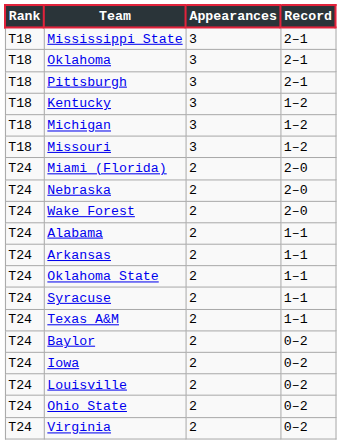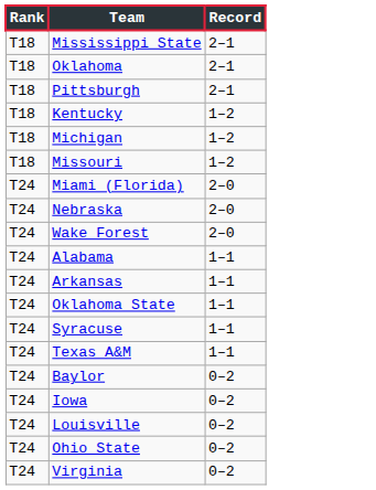 <table class = "wikitable">
 <tr>
 <th style="background:#2a3439; color:#fff; border:2px solid #e2223b;">Rank</th>
 <th style="background:#2a3439; color:#fff; border:2px solid #e2223b;">Team</th>
-<th style="background:#2a3439; color:#fff; border:2px solid #e2223b;">Appearances</th>
 <th style="background:#2a3439; color:#fff; border:2px solid #e2223b;">Record</th>
 </tr>
 <tr>
 <td>T18</td>
 <td><a href='#'>Mississippi State</a></td>
-<td>3</td>
 <td>2–1</td>
 </tr>
 <tr>
 <td>T18</td>
 <td><a href='#'>Oklahoma</a></td>
-<td>3</td>
 <td>2–1</td>
 </tr>
 <tr>
 <td>T18</td>
 <td><a href='#'>Pittsburgh</a></td>
-<td>3</td>
 <td>2–1</td>
 </tr>
 <tr>
 <td>T18</td>
 <td><a href='#'>Kentucky</a></td>
-<td>3</td>
 <td>1–2</td>
 </tr>
 <tr>
 <td>T18</td>
 <td><a href='#'>Michigan</a></td>
-<td>3</td>
 <td>1–2</td>
 </tr>
 <tr>
 <td>T18</td>
 <td><a href='#'>Missouri</a></td>
-<td>3</td>
 <td>1–2</td>
 </tr>
 <tr>
 <td>T24</td>
 <td><a href='#'>Miami (Florida)</a></td>
-<td>2</td>
 <td>2–0</td>
 </tr>
 <tr>
 <td>T24</td>
 <td><a href='#'>Nebraska</a></td>
-<td>2</td>
 <td>2–0</td>
 </tr>
 <tr>
 <td>T24</td>
 <td><a href='#'>Wake Forest</a></td>
-<td>2</td>
 <td>2–0</td>
 </tr>
 <tr>
 <td>T24</td>
 <td><a href='#'>Alabama</a></td>
-<td>2</td>
 <td>1–1</td>
 </tr>
 <tr>
 <td>T24</td>
 <td><a href='#'>Arkansas</a></td>
-<td>2</td>
 <td>1–1</td>
 </tr>
 <tr>
 <td>T24</td>
 <td><a href='#'>Oklahoma State</a></td>
-<td>2</td>
 <td>1–1</td>
 </tr>
 <tr>
 <td>T24</td>
 <td><a href='#'>Syracuse</a></td>
-<td>2</td>
 <td>1–1</td>
 </tr>
 <tr>
 <td>T24</td>
 <td><a href='#'>Texas A&M</a></td>
-<td>2</td>
 <td>1–1</td>
 </tr>
 <tr>
 <td>T24</td>
 <td><a href='#'>Baylor</a></td>
-<td>2</td>
 <td>0–2</td>
 </tr>
 <tr>
 <td>T24</td>
 <td><a href='#'>Iowa</a></td>
-<td>2</td>
 <td>0–2</td>
 </tr>
 <tr>
 <td>T24</td>
 <td><a href='#'>Louisville</a></td>
-<td>2</td>
 <td>0–2</td>
 </tr>
 <tr>
 <td>T24</td>
 <td><a href='#'>Ohio State</a></td>
-<td>2</td>
 <td>0–2</td>
 </tr>
 <tr>
 <td>T24</td>
 <td><a href='#'>Virginia</a></td>
-<td>2</td>
 <td>0–2</td>
 </tr>
 </table>
